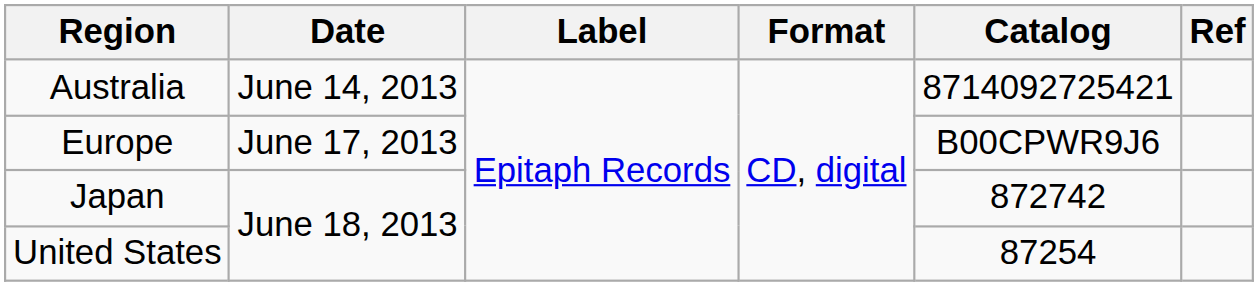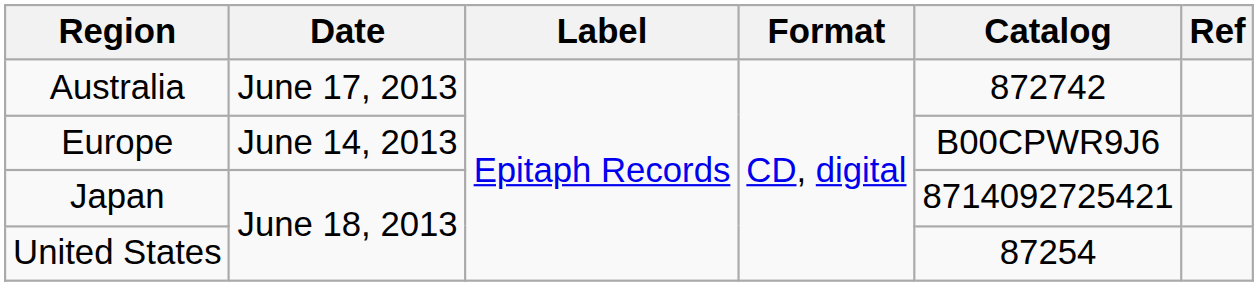 <table class="wikitable" style="text-align:center;">
 <tr>
 <th>Region</th>
 <th>Date</th>
 <th>Label</th>
 <th>Format</th>
 <th>Catalog</th>
 <th>Ref</th>
 </tr>
 <tr>
 <td>Australia</td>
-<td>June 14, 2013</td>
+<td>June 17, 2013</td>
 <td rowspan="4"><a href='#'>Epitaph Records</a></td>
 <td rowspan="4"><a href='#'>CD</a>, <a href='#'>digital</a></td>
-<td>8714092725421</td>
+<td>872742</td>
 <td></td>
 </tr>
 <tr>
 <td>Europe</td>
-<td>June 17, 2013</td>
+<td>June 14, 2013</td>
 <td>B00CPWR9J6</td>
 <td></td>
 </tr>
 <tr>
 <td>Japan</td>
 <td rowspan="2">June 18, 2013</td>
-<td>872742</td>
+<td>8714092725421</td>
 <td></td>
 </tr>
 <tr>
 <td>United States</td>
 <td>87254</td>
 <td></td>
 </tr>
 </table>
